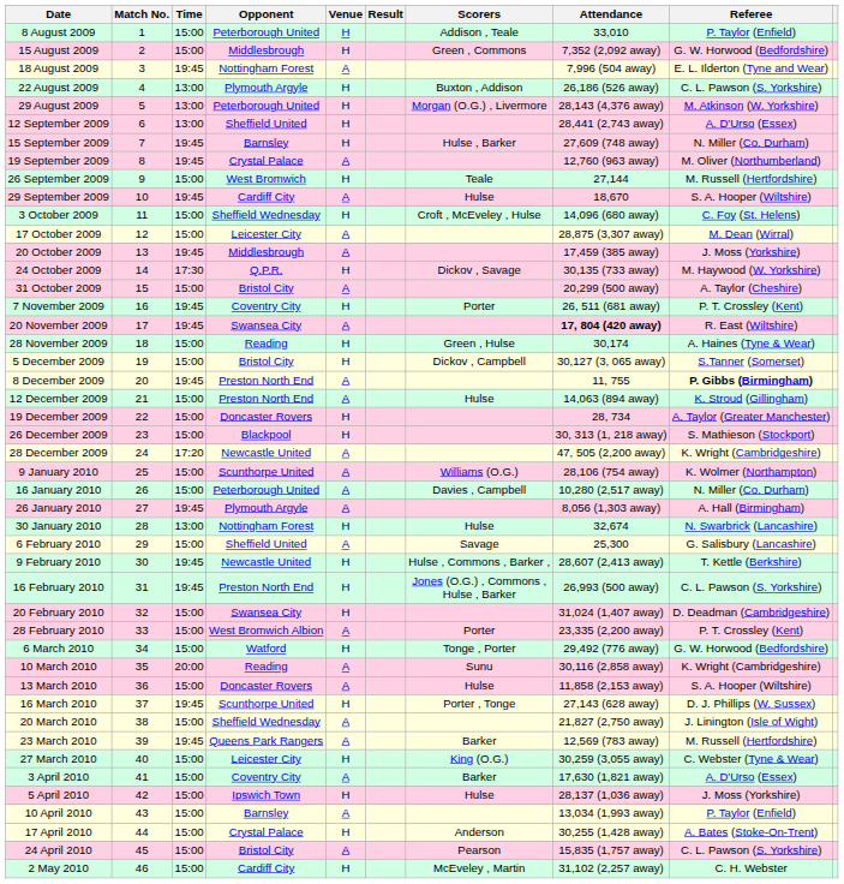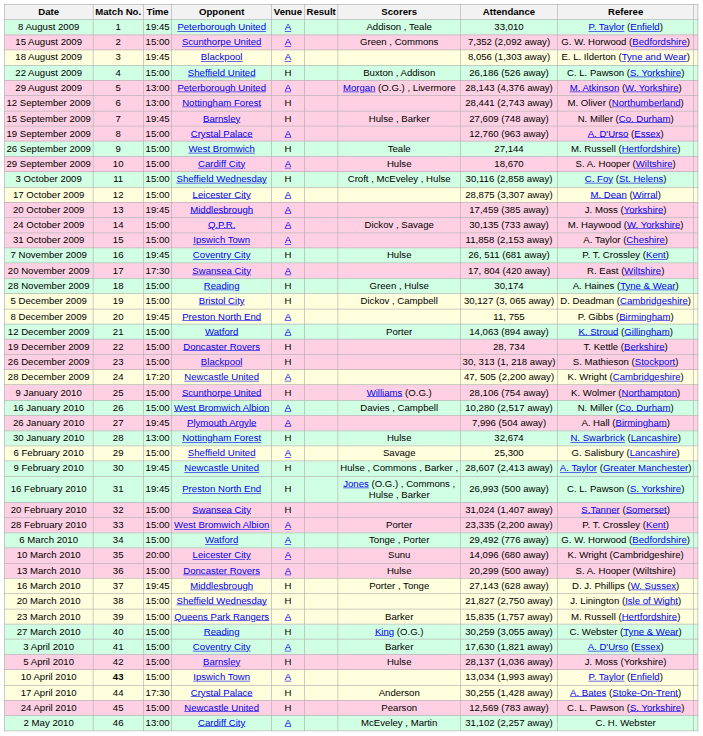 <table class="wikitable sortable" style="text-align:center">
 <tr>
 <th>Date</th>
 <th>Match No.</th>
 <th>Time</th>
 <th>Opponent</th>
 <th>Venue</th>
 <th>Result</th>
 <th>Scorers</th>
 <th>Attendance</th>
 <th>Referee</th>
 <th></th>
 </tr>
 <tr bgcolor="#d0ffe3">
 <td>8 August 2009</td>
 <td>1</td>
-<td>15:00</td>
+<td>19:45</td>
 <td><a href='#'>Peterborough United</a></td>
-<td><a href='#'>H</a></td>
+<td><a href='#'>A</a></td>
 <td></td>
 <td>Addison , Teale </td>
 <td>33,010</td>
 <td><a href='#'>P. Taylor</a> (<a href='#'>Enfield</a>)</td>
 <td></td>
 </tr>
 <tr bgcolor="#ffd0e3">
 <td>15 August 2009</td>
 <td>2</td>
 <td>15:00</td>
-<td><a href='#'>Middlesbrough</a></td>
-<td>H</td>
+<td><a href='#'>Scunthorpe United</a></td>
+<td><a href='#'>A</a></td>
 <td></td>
 <td>Green , Commons </td>
 <td>7,352 (2,092 away)</td>
 <td>G. W. Horwood (<a href='#'>Bedfordshire</a>)</td>
 <td></td>
 </tr>
 <tr bgcolor="#ffffdd">
 <td>18 August 2009</td>
 <td>3</td>
 <td>19:45</td>
-<td><a href='#'>Nottingham Forest</a></td>
+<td><a href='#'>Blackpool</a></td>
 <td><a href='#'>A</a></td>
 <td></td>
 <td></td>
-<td>7,996 (504 away)</td>
+<td>8,056 (1,303 away)</td>
 <td>E. L. Ilderton (<a href='#'>Tyne and Wear</a>)</td>
 <td></td>
 </tr>
 <tr bgcolor="#d0ffe3">
 <td>22 August 2009</td>
 <td>4</td>
-<td>13:00</td>
-<td><a href='#'>Plymouth Argyle</a></td>
+<td>15:00</td>
+<td><a href='#'>Sheffield United</a></td>
 <td>H</td>
 <td></td>
 <td>Buxton , Addison </td>
 <td>26,186 (526 away)</td>
 <td>C. L. Pawson (<a href='#'>S. Yorkshire</a>)</td>
 <td></td>
 </tr>
 <tr bgcolor="#ffd0e3">
 <td>29 August 2009</td>
 <td>5</td>
 <td>13:00</td>
 <td><a href='#'>Peterborough United</a></td>
-<td>H</td>
+<td><a href='#'>A</a></td>
 <td></td>
 <td><a href='#'>Morgan</a> (O.G.) , Livermore </td>
 <td>28,143 (4,376 away)</td>
 <td><a href='#'>M. Atkinson</a> (<a href='#'>W. Yorkshire</a>)</td>
 <td></td>
 </tr>
 <tr bgcolor="#ffd0e3">
 <td>12 September 2009</td>
 <td>6</td>
 <td>13:00</td>
-<td><a href='#'>Sheffield United</a></td>
+<td><a href='#'>Nottingham Forest</a></td>
 <td>H</td>
 <td></td>
 <td></td>
 <td>28,441 (2,743 away)</td>
-<td><a href='#'>A. D'Urso</a> (<a href='#'>Essex</a>)</td>
+<td>M. Oliver (<a href='#'>Northumberland</a>)</td>
 <td></td>
 </tr>
 <tr bgcolor="#ffd0e3">
 <td>15 September 2009</td>
 <td>7</td>
 <td>19:45</td>
 <td><a href='#'>Barnsley</a></td>
 <td>H</td>
 <td></td>
 <td>Hulse , Barker </td>
 <td>27,609 (748 away)</td>
 <td>N. Miller (<a href='#'>Co. Durham</a>)</td>
 <td></td>
 </tr>
 <tr bgcolor="#ffd0e3">
 <td>19 September 2009</td>
 <td>8</td>
-<td>19:45</td>
+<td>15:00</td>
 <td><a href='#'>Crystal Palace</a></td>
 <td><a href='#'>A</a></td>
 <td></td>
 <td></td>
 <td>12,760 (963 away)</td>
-<td>M. Oliver (<a href='#'>Northumberland</a>)</td>
+<td><a href='#'>A. D'Urso</a> (<a href='#'>Essex</a>)</td>
 <td></td>
 </tr>
 <tr bgcolor="#d0ffe3">
 <td>26 September 2009</td>
 <td>9</td>
 <td>15:00</td>
 <td><a href='#'>West Bromwich</a></td>
 <td>H</td>
 <td></td>
 <td>Teale </td>
 <td>27,144</td>
 <td>M. Russell (<a href='#'>Hertfordshire</a>)</td>
 <td></td>
 </tr>
 <tr bgcolor="#ffd0e3">
 <td>29 September 2009</td>
 <td>10</td>
-<td>19:45</td>
+<td>15:00</td>
 <td><a href='#'>Cardiff City</a></td>
 <td><a href='#'>A</a></td>
 <td></td>
 <td>Hulse </td>
 <td>18,670</td>
 <td>S. A. Hooper (<a href='#'>Wiltshire</a>)</td>
 <td></td>
 </tr>
 <tr bgcolor="#d0ffe3">
 <td>3 October 2009</td>
 <td>11</td>
 <td>15:00</td>
 <td><a href='#'>Sheffield Wednesday</a></td>
 <td>H</td>
 <td></td>
 <td>Croft , McEveley , Hulse </td>
-<td>14,096 (680 away)</td>
+<td>30,116 (2,858 away)</td>
 <td><a href='#'>C. Foy</a> (<a href='#'>St. Helens</a>)</td>
 <td></td>
 </tr>
 <tr bgcolor="#ffffdd">
 <td>17 October 2009</td>
 <td>12</td>
 <td>15:00</td>
 <td><a href='#'>Leicester City</a></td>
 <td><a href='#'>A</a></td>
 <td></td>
 <td></td>
 <td>28,875 (3,307 away)</td>
 <td><a href='#'>M. Dean</a> (<a href='#'>Wirral</a>)</td>
 <td></td>
 </tr>
 <tr bgcolor="#ffd0e3">
 <td>20 October 2009</td>
 <td>13</td>
 <td>19:45</td>
 <td><a href='#'>Middlesbrough</a></td>
 <td><a href='#'>A</a></td>
 <td></td>
 <td></td>
 <td>17,459 (385 away)</td>
 <td>J. Moss (<a href='#'>Yorkshire</a>)</td>
 <td></td>
 </tr>
 <tr bgcolor="#ffd0e3">
 <td>24 October 2009</td>
 <td>14</td>
-<td>17:30</td>
+<td>15:00</td>
 <td><a href='#'>Q.P.R.</a></td>
-<td>H</td>
+<td><a href='#'>A</a></td>
 <td></td>
 <td>Dickov , Savage </td>
 <td>30,135 (733 away)</td>
 <td>M. Haywood (<a href='#'>W. Yorkshire</a>)</td>
 <td></td>
 </tr>
 <tr bgcolor="#ffd0e3">
 <td>31 October 2009</td>
 <td>15</td>
 <td>15:00</td>
-<td><a href='#'>Bristol City</a></td>
+<td><a href='#'>Ipswich Town</a></td>
 <td><a href='#'>A</a></td>
 <td></td>
 <td></td>
-<td>20,299 (500 away)</td>
+<td>11,858 (2,153 away)</td>
 <td>A. Taylor (<a href='#'>Cheshire</a>)</td>
 <td></td>
 </tr>
 <tr bgcolor="#d0ffe3">
 <td>7 November 2009</td>
 <td>16</td>
 <td>19:45</td>
 <td><a href='#'>Coventry City</a></td>
 <td>H</td>
 <td></td>
-<td>Porter </td>
+<td>Hulse </td>
 <td>26, 511 (681 away)</td>
 <td>P. T. Crossley (<a href='#'>Kent</a>)</td>
 <td></td>
 </tr>
 <tr bgcolor="#ffd0e3">
 <td>20 November 2009</td>
 <td>17</td>
-<td>19:45</td>
+<td>17:30</td>
 <td><a href='#'>Swansea City</a></td>
 <td><a href='#'>A</a></td>
 <td></td>
 <td></td>
-<td><strong>17, 804 (420 away)</strong></td>
+<td>17, 804 (420 away)</td>
 <td>R. East (<a href='#'>Wiltshire</a>)</td>
 <td></td>
 </tr>
 <tr bgcolor="#d0ffe3">
 <td>28 November 2009</td>
 <td>18</td>
 <td>15:00</td>
 <td><a href='#'>Reading</a></td>
 <td>H</td>
 <td></td>
 <td>Green , Hulse </td>
 <td>30,174</td>
 <td>A. Haines (<a href='#'>Tyne & Wear</a>)</td>
 <td></td>
 </tr>
 <tr bgcolor="#ffffdd">
 <td>5 December 2009</td>
 <td>19</td>
 <td>15:00</td>
 <td><a href='#'>Bristol City</a></td>
 <td>H</td>
 <td></td>
 <td>Dickov , Campbell </td>
 <td>30,127 (3, 065 away)</td>
-<td><a href='#'>S.Tanner</a> (<a href='#'>Somerset</a>)</td>
+<td>D. Deadman (<a href='#'>Cambridgeshire</a>)</td>
 <td></td>
 </tr>
 <tr bgcolor="#ffffdd">
 <td>8 December 2009</td>
 <td>20</td>
 <td>19:45</td>
 <td><a href='#'>Preston North End</a></td>
 <td><a href='#'>A</a></td>
 <td></td>
 <td></td>
 <td>11, 755</td>
-<td><strong>P. Gibbs (<a href='#'>Birmingham</a>)</strong></td>
+<td>P. Gibbs (<a href='#'>Birmingham</a>)</td>
 <td></td>
 </tr>
 <tr bgcolor="#d0ffe3">
 <td>12 December 2009</td>
 <td>21</td>
 <td>15:00</td>
-<td><a href='#'>Preston North End</a></td>
+<td><a href='#'>Watford</a></td>
 <td><a href='#'>A</a></td>
 <td></td>
-<td>Hulse </td>
+<td>Porter </td>
 <td>14,063 (894 away)</td>
 <td><a href='#'>K. Stroud</a> (<a href='#'>Gillingham</a>)</td>
 <td></td>
 </tr>
 <tr bgcolor="#ffd0e3">
 <td>19 December 2009</td>
 <td>22</td>
 <td>15:00</td>
 <td><a href='#'>Doncaster Rovers</a></td>
 <td>H</td>
 <td></td>
 <td></td>
 <td>28, 734</td>
-<td><a href='#'>A. Taylor</a> (<a href='#'>Greater Manchester</a>)</td>
+<td>T. Kettle (<a href='#'>Berkshire</a>)</td>
 <td></td>
 </tr>
 <tr bgcolor="#ffd0e3">
 <td>26 December 2009</td>
 <td>23</td>
 <td>15:00</td>
 <td><a href='#'>Blackpool</a></td>
 <td>H</td>
 <td></td>
 <td></td>
 <td>30, 313 (1, 218 away)</td>
 <td>S. Mathieson (<a href='#'>Stockport</a>)</td>
 <td></td>
 </tr>
 <tr bgcolor="#ffffdd">
 <td>28 December 2009</td>
 <td>24</td>
 <td>17:20</td>
 <td><a href='#'>Newcastle United</a></td>
 <td><a href='#'>A</a></td>
 <td></td>
 <td></td>
 <td>47, 505 (2,200 away)</td>
 <td>K. Wright (<a href='#'>Cambridgeshire</a>)</td>
 <td></td>
 </tr>
 <tr bgcolor="#ffd0e3">
 <td>9 January 2010</td>
 <td>25</td>
 <td>15:00</td>
 <td><a href='#'>Scunthorpe United</a></td>
-<td><a href='#'>A</a></td>
+<td>H</td>
 <td></td>
 <td><a href='#'>Williams</a> (O.G.)</td>
 <td>28,106 (754 away)</td>
 <td>K. Wolmer (<a href='#'>Northampton</a>)</td>
 <td></td>
 </tr>
 <tr bgcolor="#d0ffe3">
 <td>16 January 2010</td>
 <td>26</td>
 <td>15:00</td>
-<td><a href='#'>Peterborough United</a></td>
+<td><a href='#'>West Bromwich Albion</a></td>
 <td><a href='#'>A</a></td>
 <td></td>
 <td>Davies , Campbell </td>
 <td>10,280 (2,517 away)</td>
 <td>N. Miller (<a href='#'>Co. Durham</a>)</td>
 <td></td>
 </tr>
 <tr bgcolor="#ffd0e3">
 <td>26 January 2010</td>
 <td>27</td>
 <td>19:45</td>
 <td><a href='#'>Plymouth Argyle</a></td>
 <td><a href='#'>A</a></td>
 <td></td>
 <td></td>
-<td>8,056 (1,303 away)</td>
+<td>7,996 (504 away)</td>
 <td>A. Hall (<a href='#'>Birmingham</a>)</td>
 <td></td>
 </tr>
 <tr bgcolor="#d0ffe3">
 <td>30 January 2010</td>
 <td>28</td>
 <td>13:00</td>
 <td><a href='#'>Nottingham Forest</a></td>
 <td>H</td>
 <td></td>
 <td>Hulse </td>
 <td>32,674</td>
 <td><a href='#'>N. Swarbrick</a> (<a href='#'>Lancashire</a>)</td>
 <td></td>
 </tr>
 <tr bgcolor="#ffffdd">
 <td>6 February 2010</td>
 <td>29</td>
 <td>15:00</td>
 <td><a href='#'>Sheffield United</a></td>
 <td><a href='#'>A</a></td>
 <td></td>
 <td>Savage </td>
 <td>25,300</td>
 <td>G. Salisbury (<a href='#'>Lancashire</a>)</td>
 <td></td>
 </tr>
 <tr bgcolor="#d0ffe3">
 <td>9 February 2010</td>
 <td>30</td>
 <td>19:45</td>
 <td><a href='#'>Newcastle United</a></td>
 <td>H</td>
 <td></td>
 <td>Hulse , Commons , Barker ,</td>
 <td>28,607 (2,413 away)</td>
-<td>T. Kettle (<a href='#'>Berkshire</a>)</td>
+<td><a href='#'>A. Taylor</a> (<a href='#'>Greater Manchester</a>)</td>
 <td></td>
 </tr>
 <tr bgcolor="#d0ffe3">
 <td>16 February 2010</td>
 <td>31</td>
 <td>19:45</td>
 <td><a href='#'>Preston North End</a></td>
 <td>H</td>
 <td></td>
 <td><a href='#'>Jones</a> (O.G.) , Commons ,<br>Hulse , Barker </td>
 <td>26,993 (500 away)</td>
 <td>C. L. Pawson (<a href='#'>S. Yorkshire</a>)</td>
 <td></td>
 </tr>
 <tr bgcolor="#ffd0e3">
 <td>20 February 2010</td>
 <td>32</td>
 <td>15:00</td>
 <td><a href='#'>Swansea City</a></td>
 <td>H</td>
 <td></td>
 <td></td>
 <td>31,024 (1,407 away)</td>
-<td>D. Deadman (<a href='#'>Cambridgeshire</a>)</td>
+<td><a href='#'>S.Tanner</a> (<a href='#'>Somerset</a>)</td>
 <td></td>
 </tr>
 <tr bgcolor="#ffd0e3">
 <td>28 February 2010</td>
 <td>33</td>
 <td>15:00</td>
 <td><a href='#'>West Bromwich Albion</a></td>
 <td><a href='#'>A</a></td>
 <td></td>
 <td>Porter </td>
 <td>23,335 (2,200 away)</td>
 <td>P. T. Crossley (<a href='#'>Kent</a>)</td>
 <td></td>
 </tr>
 <tr bgcolor="#d0ffe3">
 <td>6 March 2010</td>
 <td>34</td>
 <td>15:00</td>
 <td><a href='#'>Watford</a></td>
-<td>H</td>
+<td><a href='#'>A</a></td>
 <td></td>
 <td>Tonge , Porter </td>
 <td>29,492 (776 away)</td>
 <td>G. W. Horwood (<a href='#'>Bedfordshire</a>)</td>
 <td></td>
 </tr>
 <tr bgcolor="#ffd0e3">
 <td>10 March 2010</td>
 <td>35</td>
 <td>20:00</td>
-<td><a href='#'>Reading</a></td>
+<td><a href='#'>Leicester City</a></td>
 <td><a href='#'>A</a></td>
 <td></td>
 <td>Sunu </td>
-<td>30,116 (2,858 away)</td>
+<td>14,096 (680 away)</td>
 <td>K. Wright (Cambridgeshire)</td>
 <td></td>
 </tr>
 <tr bgcolor="#ffd0e3">
 <td>13 March 2010</td>
 <td>36</td>
 <td>15:00</td>
 <td><a href='#'>Doncaster Rovers</a></td>
 <td><a href='#'>A</a></td>
 <td></td>
 <td>Hulse </td>
-<td>11,858 (2,153 away)</td>
+<td>20,299 (500 away)</td>
 <td>S. A. Hooper (Wiltshire)</td>
 <td></td>
 </tr>
 <tr bgcolor="#ffffdd">
 <td>16 March 2010</td>
 <td>37</td>
 <td>19:45</td>
-<td><a href='#'>Scunthorpe United</a></td>
+<td><a href='#'>Middlesbrough</a></td>
 <td>H</td>
 <td></td>
 <td>Porter , Tonge </td>
 <td>27,143 (628 away)</td>
 <td>D. J. Phillips (<a href='#'>W. Sussex</a>)</td>
 <td></td>
 </tr>
 <tr bgcolor="#ffffdd">
 <td>20 March 2010</td>
 <td>38</td>
 <td>15:00</td>
 <td><a href='#'>Sheffield Wednesday</a></td>
-<td><a href='#'>A</a></td>
+<td>H</td>
 <td></td>
 <td></td>
 <td>21,827 (2,750 away)</td>
 <td>J. Linington (<a href='#'>Isle of Wight</a>)</td>
 <td></td>
 </tr>
 <tr bgcolor="#ffffdd">
 <td>23 March 2010</td>
 <td>39</td>
-<td>19:45</td>
+<td>15:00</td>
 <td><a href='#'>Queens Park Rangers</a></td>
 <td><a href='#'>A</a></td>
 <td></td>
 <td>Barker </td>
-<td>12,569 (783 away)</td>
+<td>15,835 (1,757 away)</td>
 <td>M. Russell (<a href='#'>Hertfordshire</a>)</td>
 <td></td>
 </tr>
 <tr bgcolor="#d0ffe3">
 <td>27 March 2010</td>
 <td>40</td>
 <td>15:00</td>
-<td><a href='#'>Leicester City</a></td>
+<td><a href='#'>Reading</a></td>
 <td>H</td>
 <td></td>
 <td><a href='#'>King</a> (O.G.) </td>
 <td>30,259 (3,055 away)</td>
 <td>C. Webster (<a href='#'>Tyne & Wear</a>)</td>
 <td></td>
 </tr>
 <tr bgcolor="#d0ffe3">
 <td>3 April 2010</td>
 <td>41</td>
 <td>15:00</td>
 <td><a href='#'>Coventry City</a></td>
 <td><a href='#'>A</a></td>
 <td></td>
 <td>Barker </td>
 <td>17,630 (1,821 away)</td>
 <td><a href='#'>A. D'Urso</a> (<a href='#'>Essex</a>)</td>
 <td></td>
 </tr>
 <tr bgcolor="#ffd0e3">
 <td>5 April 2010</td>
 <td>42</td>
 <td>15:00</td>
-<td><a href='#'>Ipswich Town</a></td>
+<td><a href='#'>Barnsley</a></td>
 <td>H</td>
 <td></td>
 <td>Hulse </td>
 <td>28,137 (1,036 away)</td>
 <td>J. Moss (Yorkshire)</td>
 <td></td>
 </tr>
 <tr bgcolor="#ffffdd">
 <td>10 April 2010</td>
-<td>43</td>
+<td><strong>43</strong></td>
 <td>15:00</td>
-<td><a href='#'>Barnsley</a></td>
+<td><a href='#'>Ipswich Town</a></td>
 <td><a href='#'>A</a></td>
 <td></td>
 <td></td>
 <td>13,034 (1,993 away)</td>
 <td><a href='#'>P. Taylor</a> (<a href='#'>Enfield</a>)</td>
 <td></td>
 </tr>
 <tr bgcolor="#ffffdd">
 <td>17 April 2010</td>
 <td>44</td>
-<td>15:00</td>
+<td>17:30</td>
 <td><a href='#'>Crystal Palace</a></td>
 <td>H</td>
 <td></td>
 <td>Anderson </td>
 <td>30,255 (1,428 away)</td>
 <td><a href='#'>A. Bates</a> (<a href='#'>Stoke-On-Trent</a>)</td>
 <td></td>
 </tr>
 <tr bgcolor="#ffd0e3">
 <td>24 April 2010</td>
 <td>45</td>
 <td>15:00</td>
-<td><a href='#'>Bristol City</a></td>
-<td><a href='#'>A</a></td>
+<td><a href='#'>Newcastle United</a></td>
+<td>H</td>
 <td></td>
 <td>Pearson </td>
-<td>15,835 (1,757 away)</td>
+<td>12,569 (783 away)</td>
 <td>C. L. Pawson (<a href='#'>S. Yorkshire</a>)</td>
 <td></td>
 </tr>
 <tr bgcolor="#d0ffe3">
 <td>2 May 2010</td>
 <td>46</td>
-<td>15:00</td>
+<td>13:00</td>
 <td><a href='#'>Cardiff City</a></td>
-<td>H</td>
+<td><a href='#'>A</a></td>
 <td></td>
 <td>McEveley , Martin </td>
 <td>31,102 (2,257 away)</td>
 <td>C. H. Webster</td>
 <td></td>
 </tr>
 </table>
